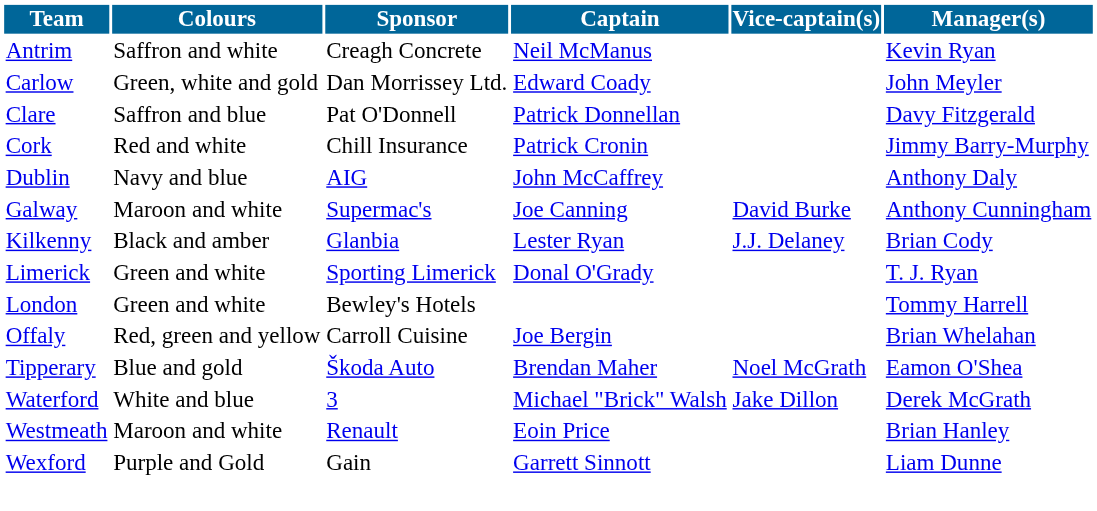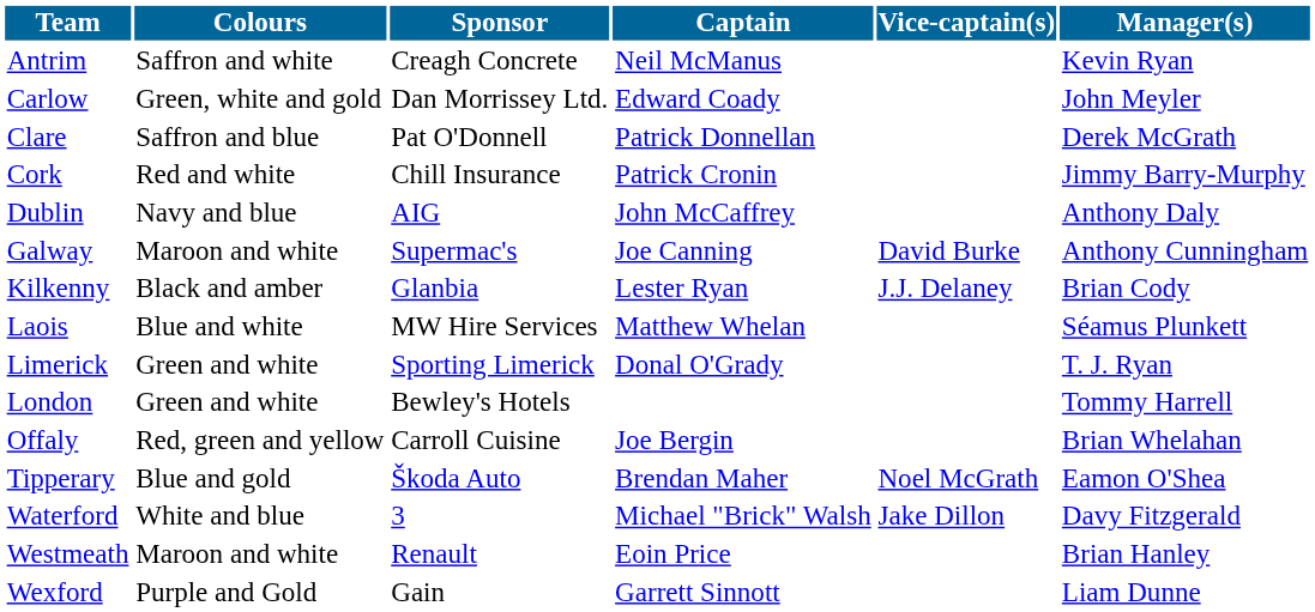 <table cellpadding="1" style="margin:1em auto;">
 <tr style="background:#069; color:white;">
 <th rowspan="2">Team</th>
 <th rowspan="2">Colours</th>
 <th rowspan="2">Sponsor</th>
 <th rowspan="2">Captain</th>
 <th rowspan="2">Vice-captain(s)</th>
 <th rowspan="2">Manager(s)</th>
 </tr>
 <tr>
 </tr>
 <tr>
 <td> <a href='#'>Antrim</a></td>
 <td>Saffron and white</td>
 <td>Creagh Concrete</td>
 <td><a href='#'>Neil McManus</a></td>
 <td></td>
 <td><a href='#'>Kevin Ryan</a></td>
 </tr>
 <tr>
 <td> <a href='#'>Carlow</a></td>
 <td>Green, white and gold</td>
 <td>Dan Morrissey Ltd.</td>
 <td><a href='#'>Edward Coady</a></td>
 <td></td>
 <td><a href='#'>John Meyler</a></td>
 </tr>
 <tr>
 <td> <a href='#'>Clare</a></td>
 <td>Saffron and blue</td>
 <td>Pat O'Donnell</td>
 <td><a href='#'>Patrick Donnellan</a></td>
 <td></td>
-<td><a href='#'>Davy Fitzgerald</a></td>
+<td><a href='#'>Derek McGrath</a></td>
 </tr>
 <tr>
 <td> <a href='#'>Cork</a></td>
 <td>Red and white</td>
 <td>Chill Insurance</td>
 <td><a href='#'>Patrick Cronin</a></td>
 <td></td>
 <td><a href='#'>Jimmy Barry-Murphy</a></td>
 </tr>
 <tr>
 <td> <a href='#'>Dublin</a></td>
 <td>Navy and blue</td>
 <td><a href='#'>AIG</a></td>
 <td><a href='#'>John McCaffrey</a></td>
 <td></td>
 <td><a href='#'>Anthony Daly</a></td>
 </tr>
 <tr>
 <td> <a href='#'>Galway</a></td>
 <td>Maroon and white</td>
 <td><a href='#'>Supermac's</a></td>
 <td><a href='#'>Joe Canning</a></td>
 <td><a href='#'>David Burke</a></td>
 <td><a href='#'>Anthony Cunningham</a></td>
 </tr>
 <tr>
 <td> <a href='#'>Kilkenny</a></td>
 <td>Black and amber</td>
 <td><a href='#'>Glanbia</a></td>
 <td><a href='#'>Lester Ryan</a></td>
 <td><a href='#'>J.J. Delaney</a></td>
 <td><a href='#'>Brian Cody</a></td>
+</tr>
+<tr>
+<td> <a href='#'>Laois</a></td>
+<td>Blue and white</td>
+<td>MW Hire Services</td>
+<td><a href='#'>Matthew Whelan</a></td>
+<td></td>
+<td><a href='#'>Séamus Plunkett</a></td>
 </tr>
 <tr>
 <td> <a href='#'>Limerick</a></td>
 <td>Green and white</td>
 <td><a href='#'>Sporting Limerick</a></td>
 <td><a href='#'>Donal O'Grady</a></td>
 <td></td>
 <td><a href='#'>T. J. Ryan</a></td>
 </tr>
 <tr>
 <td> <a href='#'>London</a></td>
 <td>Green and white</td>
 <td>Bewley's Hotels</td>
 <td></td>
 <td></td>
 <td><a href='#'>Tommy Harrell</a></td>
 </tr>
 <tr>
 <td> <a href='#'>Offaly</a></td>
 <td>Red, green and yellow</td>
 <td>Carroll Cuisine</td>
 <td><a href='#'>Joe Bergin</a></td>
 <td></td>
 <td><a href='#'>Brian Whelahan</a></td>
 </tr>
 <tr>
 <td> <a href='#'>Tipperary</a></td>
 <td>Blue and gold</td>
 <td><a href='#'>Škoda Auto</a></td>
 <td><a href='#'>Brendan Maher</a></td>
 <td><a href='#'>Noel McGrath</a></td>
 <td><a href='#'>Eamon O'Shea</a></td>
 </tr>
 <tr>
 <td> <a href='#'>Waterford</a></td>
 <td>White and blue</td>
 <td><a href='#'>3</a></td>
 <td><a href='#'>Michael "Brick" Walsh</a></td>
 <td><a href='#'>Jake Dillon</a></td>
-<td><a href='#'>Derek McGrath</a></td>
+<td><a href='#'>Davy Fitzgerald</a></td>
 </tr>
 <tr>
 <td> <a href='#'>Westmeath</a></td>
 <td>Maroon and white</td>
 <td><a href='#'>Renault</a></td>
 <td><a href='#'>Eoin Price</a></td>
 <td></td>
 <td><a href='#'>Brian Hanley</a></td>
 </tr>
 <tr>
 <td> <a href='#'>Wexford</a></td>
 <td>Purple and Gold</td>
 <td>Gain</td>
 <td><a href='#'>Garrett Sinnott</a></td>
 <td></td>
 <td><a href='#'>Liam Dunne</a></td>
 </tr>
 </table>
